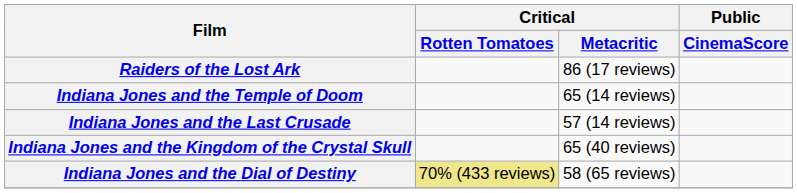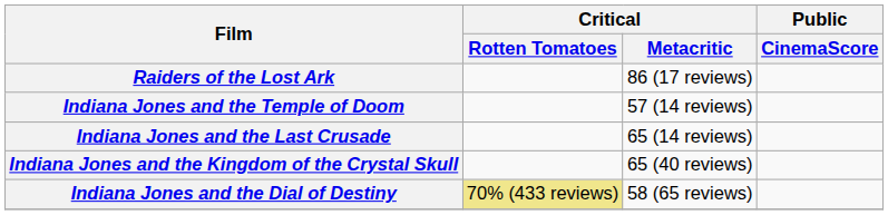 <table class="wikitable plainrowheaders sortable" style="text-align: center;">
 <tr>
 <th scope="col" rowspan="2">Film</th>
 <th scope="col" colspan="2">Critical</th>
 <th colspan="2" scope="col">Public</th>
 </tr>
 <tr>
 <th scope="col"><a href='#'>Rotten Tomatoes</a></th>
 <th scope="col"><a href='#'>Metacritic</a></th>
 <th scope="col"><a href='#'>CinemaScore</a></th>
 </tr>
 <tr>
 <th scope="row"><em><a href='#'>Raiders of the Lost Ark</a></em></th>
 <td></td>
 <td>86 (17 reviews)</td>
 <td></td>
 </tr>
 <tr>
 <th scope="row"><em><a href='#'>Indiana Jones and the Temple of Doom</a></em></th>
 <td></td>
-<td>65 (14 reviews)</td>
+<td>57 (14 reviews)</td>
 <td></td>
 </tr>
 <tr>
 <th scope="row"><em><a href='#'>Indiana Jones and the Last Crusade</a></em></th>
 <td></td>
-<td>57 (14 reviews)</td>
+<td>65 (14 reviews)</td>
 <td></td>
 </tr>
 <tr>
 <th scope="row"><em><a href='#'>Indiana Jones and the Kingdom of the Crystal Skull</a></em></th>
 <td></td>
 <td>65 (40 reviews)</td>
 <td></td>
 </tr>
 <tr>
 <th scope="row"><em><a href='#'>Indiana Jones and the Dial of Destiny</a></em></th>
 <td style="background: khaki;">70% (433 reviews)</td>
 <td>58 (65 reviews)</td>
 <td></td>
 </tr>
 <tr>
 </tr>
 </table>
